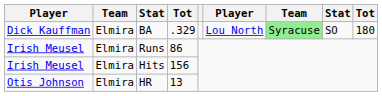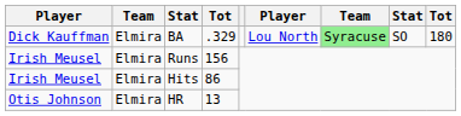 <table class="wikitable">
 <tr>
 <th>Player</th>
 <th>Team</th>
 <th>Stat</th>
 <th>Tot</th>
 <th></th>
 <th>Player</th>
 <th>Team</th>
 <th>Stat</th>
 <th>Tot</th>
 </tr>
 <tr>
 <td><a href='#'>Dick Kauffman</a></td>
 <td>Elmira</td>
 <td>BA</td>
 <td>.329</td>
 <td></td>
 <td><a href='#'>Lou North</a></td>
 <td style="background: lightgreen;">Syracuse</td>
 <td>SO</td>
 <td>180</td>
 </tr>
 <tr>
 <td><a href='#'>Irish Meusel</a></td>
 <td>Elmira</td>
 <td>Runs</td>
-<td>86</td>
+<td>156</td>
 </tr>
 <tr>
 <td><a href='#'>Irish Meusel</a></td>
 <td>Elmira</td>
 <td>Hits</td>
-<td>156</td>
+<td>86</td>
 </tr>
 <tr>
 <td><a href='#'>Otis Johnson</a></td>
 <td>Elmira</td>
 <td>HR</td>
 <td>13</td>
 </tr>
 </table>
